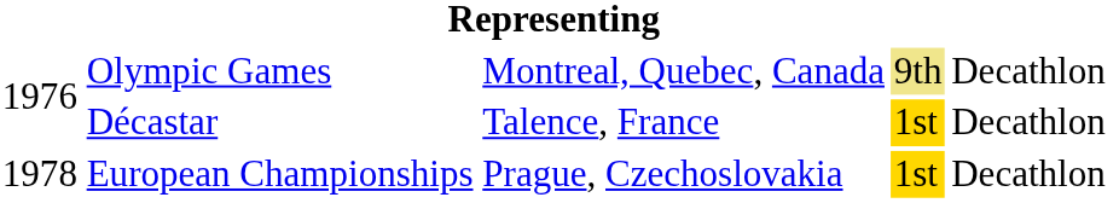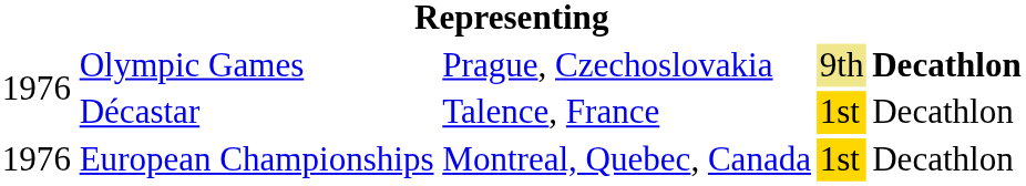 <table>
 <tr>
 <th colspan="5">Representing </th>
 </tr>
 <tr>
 <td rowspan=2>1976</td>
 <td><a href='#'>Olympic Games</a></td>
-<td><a href='#'>Montreal, Quebec</a>, <a href='#'>Canada</a></td>
+<td><a href='#'>Prague</a>, <a href='#'>Czechoslovakia</a></td>
 <td style="background: khaki;">9th</td>
-<td>Decathlon</td>
+<td><strong>Decathlon</strong></td>
 </tr>
 <tr>
 <td><a href='#'>Décastar</a></td>
 <td><a href='#'>Talence</a>, <a href='#'>France</a></td>
 <td bgcolor="gold">1st</td>
 <td>Decathlon</td>
 </tr>
 <tr>
-<td>1978</td>
+<td>1976</td>
 <td><a href='#'>European Championships</a></td>
-<td><a href='#'>Prague</a>, <a href='#'>Czechoslovakia</a></td>
+<td><a href='#'>Montreal, Quebec</a>, <a href='#'>Canada</a></td>
 <td bgcolor="gold">1st</td>
 <td>Decathlon</td>
 </tr>
 </table>
